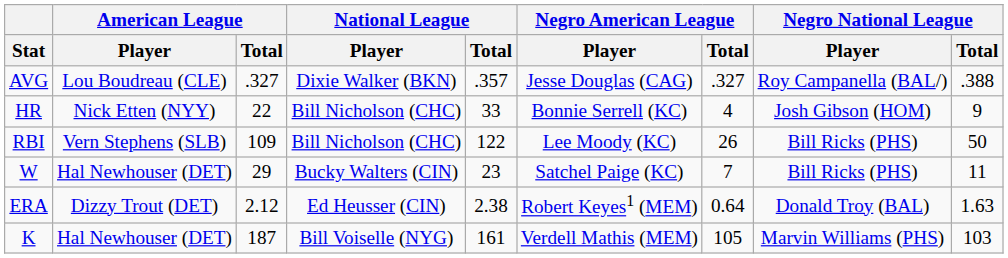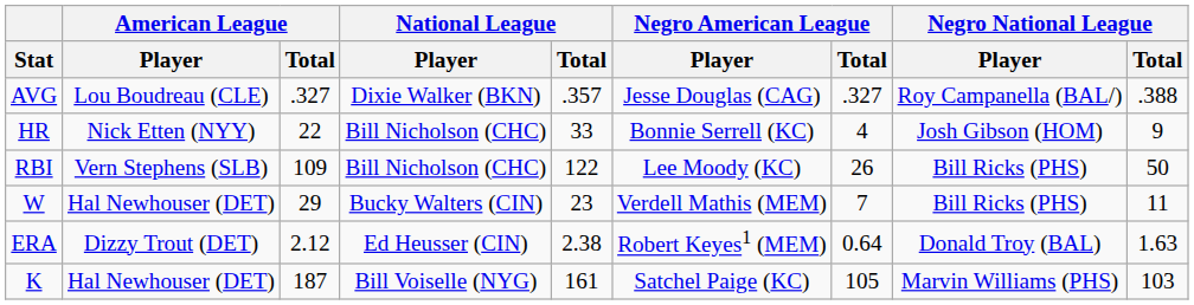 <table class="wikitable" style="text-align:center;">
 <tr>
 <th></th>
 <th colspan="2"><a href='#'>American League</a></th>
 <th colspan="2"><a href='#'>National League</a></th>
 <th colspan="2"><a href='#'>Negro American League</a></th>
 <th colspan="2"><a href='#'>Negro National League</a></th>
 </tr>
 <tr>
 <th>Stat</th>
 <th>Player</th>
 <th>Total</th>
 <th>Player</th>
 <th>Total</th>
 <th>Player</th>
 <th>Total</th>
 <th>Player</th>
 <th>Total</th>
 </tr>
 <tr>
 <td><a href='#'>AVG</a></td>
 <td><a href='#'>Lou Boudreau</a> (<a href='#'>CLE</a>)</td>
 <td>.327</td>
 <td><a href='#'>Dixie Walker</a> (<a href='#'>BKN</a>)</td>
 <td>.357</td>
 <td><a href='#'>Jesse Douglas</a> (<a href='#'>CAG</a>)</td>
 <td>.327</td>
 <td><a href='#'>Roy Campanella</a> (<a href='#'>BAL</a>/)</td>
 <td>.388</td>
 </tr>
 <tr>
 <td><a href='#'>HR</a></td>
 <td><a href='#'>Nick Etten</a> (<a href='#'>NYY</a>)</td>
 <td>22</td>
 <td><a href='#'>Bill Nicholson</a> (<a href='#'>CHC</a>)</td>
 <td>33</td>
 <td><a href='#'>Bonnie Serrell</a> (<a href='#'>KC</a>)</td>
 <td>4</td>
 <td><a href='#'>Josh Gibson</a> (<a href='#'>HOM</a>)</td>
 <td>9</td>
 </tr>
 <tr>
 <td><a href='#'>RBI</a></td>
 <td><a href='#'>Vern Stephens</a> (<a href='#'>SLB</a>)</td>
 <td>109</td>
 <td><a href='#'>Bill Nicholson</a> (<a href='#'>CHC</a>)</td>
 <td>122</td>
 <td><a href='#'>Lee Moody</a> (<a href='#'>KC</a>)</td>
 <td>26</td>
 <td><a href='#'>Bill Ricks</a> (<a href='#'>PHS</a>)</td>
 <td>50</td>
 </tr>
 <tr>
 <td><a href='#'>W</a></td>
 <td><a href='#'>Hal Newhouser</a> (<a href='#'>DET</a>)</td>
 <td>29</td>
 <td><a href='#'>Bucky Walters</a> (<a href='#'>CIN</a>)</td>
 <td>23</td>
-<td><a href='#'>Satchel Paige</a> (<a href='#'>KC</a>)</td>
+<td><a href='#'>Verdell Mathis</a> (<a href='#'>MEM</a>)</td>
 <td>7</td>
 <td><a href='#'>Bill Ricks</a> (<a href='#'>PHS</a>)</td>
 <td>11</td>
 </tr>
 <tr>
 <td><a href='#'>ERA</a></td>
 <td><a href='#'>Dizzy Trout</a> (<a href='#'>DET</a>)</td>
 <td>2.12</td>
 <td><a href='#'>Ed Heusser</a> (<a href='#'>CIN</a>)</td>
 <td>2.38</td>
 <td><a href='#'>Robert Keyes</a><sup>1</sup> (<a href='#'>MEM</a>)</td>
 <td>0.64</td>
 <td><a href='#'>Donald Troy</a> (<a href='#'>BAL</a>)</td>
 <td>1.63</td>
 </tr>
 <tr>
 <td><a href='#'>K</a></td>
 <td><a href='#'>Hal Newhouser</a> (<a href='#'>DET</a>)</td>
 <td>187</td>
 <td><a href='#'>Bill Voiselle</a> (<a href='#'>NYG</a>)</td>
 <td>161</td>
-<td><a href='#'>Verdell Mathis</a> (<a href='#'>MEM</a>)</td>
+<td><a href='#'>Satchel Paige</a> (<a href='#'>KC</a>)</td>
 <td>105</td>
 <td><a href='#'>Marvin Williams</a> (<a href='#'>PHS</a>)</td>
 <td>103</td>
 </tr>
 </table>
